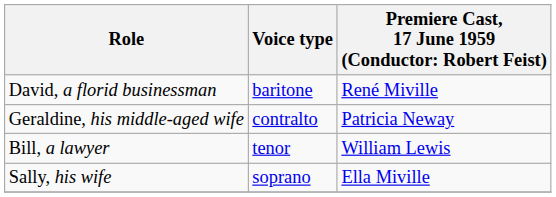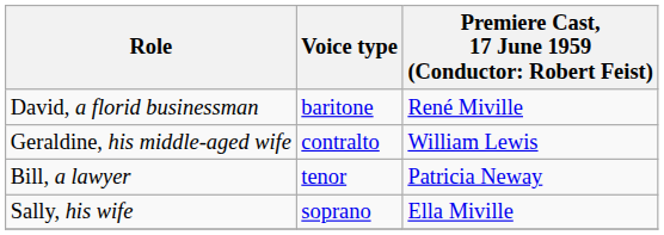 <table class="wikitable">
 <tr>
 <th>Role</th>
 <th>Voice type</th>
 <th>Premiere Cast,<br> 17 June 1959<br>(Conductor: Robert Feist)</th>
 </tr>
 <tr>
 <td>David, <em>a florid businessman</em></td>
 <td><a href='#'>baritone</a></td>
 <td><a href='#'>René Miville</a></td>
 </tr>
 <tr>
 <td>Geraldine, <em>his middle-aged wife</em></td>
 <td><a href='#'>contralto</a></td>
-<td><a href='#'>Patricia Neway</a></td>
+<td><a href='#'>William Lewis</a></td>
 </tr>
 <tr>
 <td>Bill, <em>a lawyer</em></td>
 <td><a href='#'>tenor</a></td>
-<td><a href='#'>William Lewis</a></td>
+<td><a href='#'>Patricia Neway</a></td>
 </tr>
 <tr>
 <td>Sally, <em>his wife</em></td>
 <td><a href='#'>soprano</a></td>
 <td><a href='#'>Ella Miville</a></td>
 </tr>
 <tr>
 </tr>
 </table>
